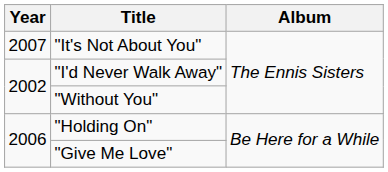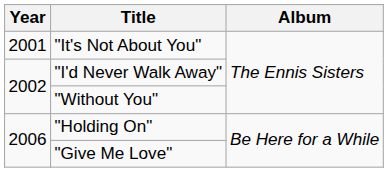 <table class="wikitable">
 <tr>
 <th>Year</th>
 <th>Title</th>
 <th>Album</th>
 </tr>
 <tr>
-<td>2007</td>
+<td>2001</td>
 <td>"It's Not About You"</td>
 <td rowspan="3"><em>The Ennis Sisters</em></td>
 </tr>
 <tr>
 <td rowspan="2">2002</td>
 <td>"I'd Never Walk Away"</td>
 </tr>
 <tr>
 <td>"Without You"</td>
 </tr>
 <tr>
 <td rowspan="2">2006</td>
 <td>"Holding On"</td>
 <td rowspan="2"><em>Be Here for a While</em></td>
 </tr>
 <tr>
 <td>"Give Me Love"</td>
 </tr>
 </table>
